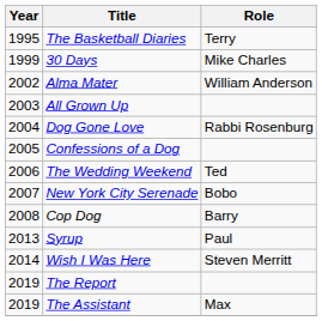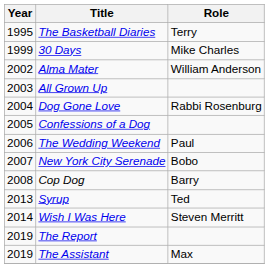 <table class="wikitable sortable">
 <tr>
 <th>Year</th>
 <th>Title</th>
 <th>Role</th>
 </tr>
 <tr>
 <td>1995</td>
 <td><em><a href='#'>The Basketball Diaries</a></em></td>
 <td>Terry</td>
 </tr>
 <tr>
 <td>1999</td>
 <td><em><a href='#'>30 Days</a></em></td>
 <td>Mike Charles</td>
 </tr>
 <tr>
 <td>2002</td>
 <td><em><a href='#'>Alma Mater</a></em></td>
 <td>William Anderson</td>
 </tr>
 <tr>
 <td>2003</td>
 <td><em><a href='#'>All Grown Up</a></em></td>
 <td></td>
 </tr>
 <tr>
 <td>2004</td>
 <td><em><a href='#'>Dog Gone Love</a></em></td>
 <td>Rabbi Rosenburg</td>
 </tr>
 <tr>
 <td>2005</td>
 <td><em><a href='#'>Confessions of a Dog</a></em></td>
 <td></td>
 </tr>
 <tr>
 <td>2006</td>
 <td><em><a href='#'>The Wedding Weekend</a></em></td>
-<td>Ted</td>
+<td>Paul</td>
 </tr>
 <tr>
 <td>2007</td>
 <td><em><a href='#'>New York City Serenade</a></em></td>
 <td>Bobo</td>
 </tr>
 <tr>
 <td>2008</td>
 <td><em>Cop Dog</em></td>
 <td>Barry</td>
 </tr>
 <tr>
 <td>2013</td>
 <td><em><a href='#'>Syrup</a></em></td>
-<td>Paul</td>
+<td>Ted</td>
 </tr>
 <tr>
 <td>2014</td>
 <td><em><a href='#'>Wish I Was Here</a></em></td>
 <td>Steven Merritt</td>
 </tr>
 <tr>
 <td>2019</td>
 <td><em><a href='#'>The Report</a></em></td>
 <td></td>
 </tr>
 <tr>
 <td>2019</td>
 <td><em><a href='#'>The Assistant</a></em></td>
 <td>Max</td>
 </tr>
 <tr>
 </tr>
 </table>
